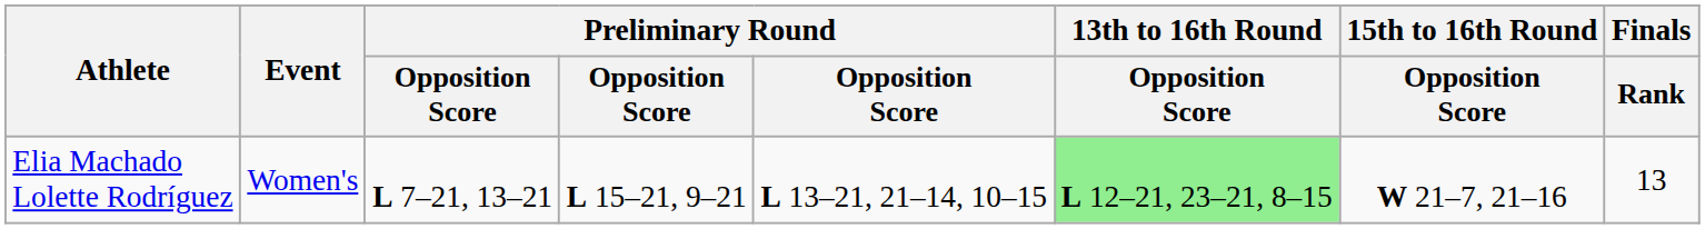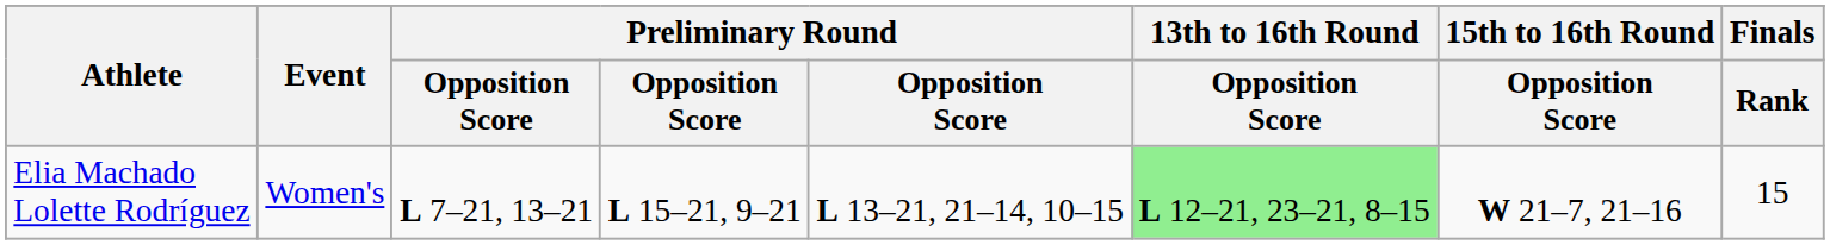 <table class="wikitable" border="1" style="font-size:90%">
 <tr>
 <th rowspan=2>Athlete</th>
 <th rowspan=2>Event</th>
 <th colspan=3>Preliminary Round</th>
 <th>13th to 16th Round</th>
 <th>15th to 16th Round</th>
 <th>Finals</th>
 </tr>
 <tr style="font-size:95%">
 <th>Opposition<br>Score</th>
 <th>Opposition<br>Score</th>
 <th>Opposition<br>Score</th>
 <th>Opposition<br>Score</th>
 <th>Opposition<br>Score</th>
 <th>Rank</th>
 </tr>
 <tr align=center>
 <td align=left><a href='#'>Elia Machado</a><br><a href='#'>Lolette Rodríguez</a></td>
 <td align=left><a href='#'>Women's</a></td>
 <td> <br> <strong>L</strong> 7–21, 13–21</td>
 <td> <br> <strong>L</strong> 15–21, 9–21</td>
 <td> <br> <strong>L</strong> 13–21, 21–14, 10–15</td>
 <td style="background: lightgreen;"> <br> <strong>L</strong> 12–21, 23–21, 8–15</td>
 <td> <br> <strong>W</strong> 21–7, 21–16</td>
-<td>13</td>
+<td>15</td>
 </tr>
 </table>
